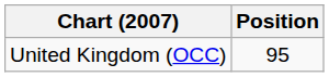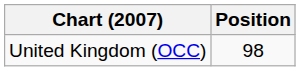 <table class="wikitable sortable">
 <tr>
 <th align="left">Chart (2007)</th>
 <th style="text-align:center;">Position</th>
 </tr>
 <tr>
 <td>United Kingdom (<a href='#'>OCC</a>)</td>
-<td style="text-align:center;">95</td>
+<td style="text-align:center;">98</td>
 </tr>
 </table>
